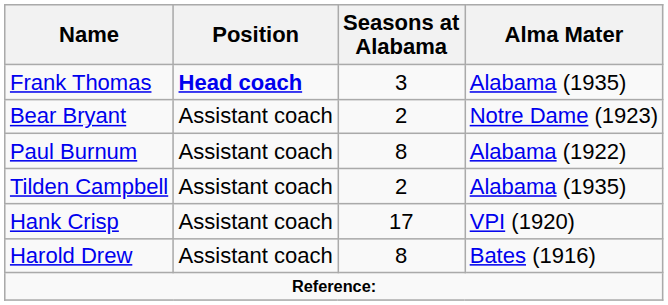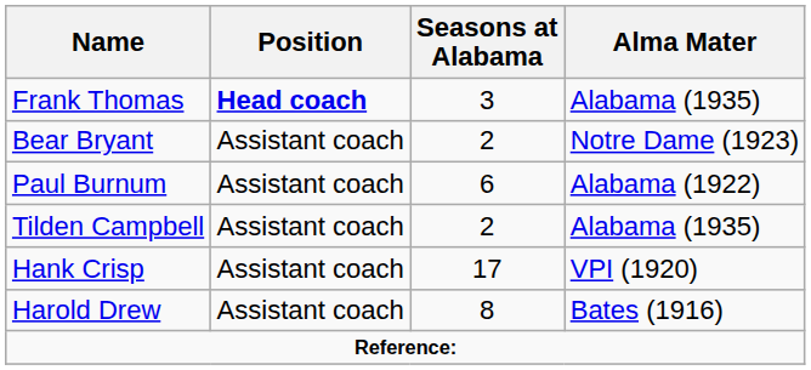 <table class="wikitable" border="1" style="font-size:90%;">
 <tr>
 <th>Name</th>
 <th>Position</th>
 <th>Seasons at<br>Alabama</th>
 <th>Alma Mater</th>
 </tr>
 <tr>
 <td><a href='#'>Frank Thomas</a></td>
 <td><strong><a href='#'>Head coach</a></strong></td>
 <td align=center>3</td>
 <td><a href='#'>Alabama</a> (1935)</td>
 </tr>
 <tr>
 <td><a href='#'>Bear Bryant</a></td>
 <td>Assistant coach</td>
 <td align=center>2</td>
 <td><a href='#'>Notre Dame</a> (1923)</td>
 </tr>
 <tr>
 <td><a href='#'>Paul Burnum</a></td>
 <td>Assistant coach</td>
-<td align=center>8</td>
+<td align=center>6</td>
 <td><a href='#'>Alabama</a> (1922)</td>
 </tr>
 <tr>
 <td><a href='#'>Tilden Campbell</a></td>
 <td>Assistant coach</td>
 <td align=center>2</td>
 <td><a href='#'>Alabama</a> (1935)</td>
 </tr>
 <tr>
 <td><a href='#'>Hank Crisp</a></td>
 <td>Assistant coach</td>
 <td align=center>17</td>
 <td><a href='#'>VPI</a> (1920)</td>
 </tr>
 <tr>
 <td><a href='#'>Harold Drew</a></td>
 <td>Assistant coach</td>
 <td align=center>8</td>
 <td><a href='#'>Bates</a> (1916)</td>
 </tr>
 <tr>
 <td colspan="4" style="font-size: 8pt" align="center"><strong>Reference:</strong></td>
 </tr>
 </table>
